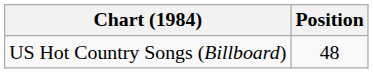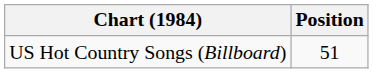 <table class="wikitable">
 <tr>
 <th>Chart (1984)</th>
 <th>Position</th>
 </tr>
 <tr>
 <td>US Hot Country Songs (<em>Billboard</em>)</td>
-<td align="center">48</td>
+<td align="center">51</td>
 </tr>
 </table>
